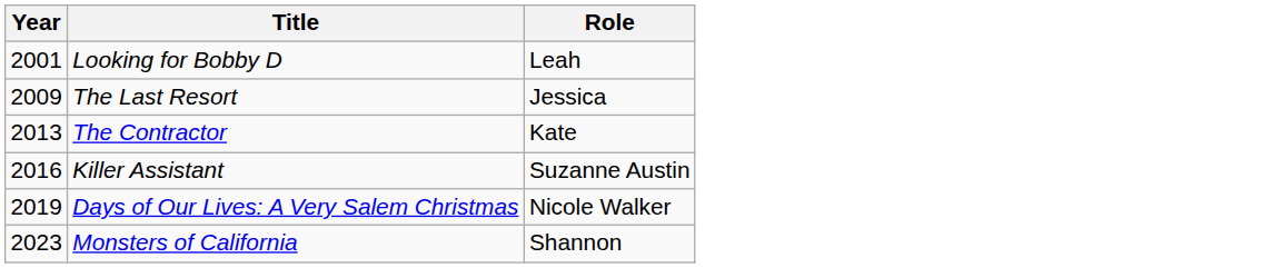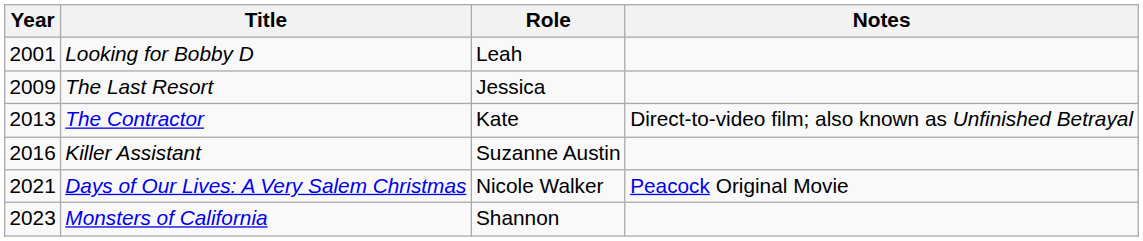 <table class="wikitable sortable">
 <tr>
 <th>Year</th>
 <th>Title</th>
 <th>Role</th>
+<th class="unsortable">Notes</th>
 </tr>
 <tr>
 <td>2001</td>
 <td><em>Looking for Bobby D</em></td>
 <td>Leah</td>
+<td></td>
 </tr>
 <tr>
 <td>2009</td>
 <td><em>The Last Resort</em></td>
 <td>Jessica</td>
+<td></td>
 </tr>
 <tr>
 <td>2013</td>
 <td><em><a href='#'>The Contractor</a></em></td>
 <td>Kate</td>
+<td>Direct-to-video film; also known as <em>Unfinished Betrayal</em></td>
 </tr>
 <tr>
 <td>2016</td>
 <td><em>Killer Assistant</em></td>
 <td>Suzanne Austin</td>
+<td></td>
 </tr>
 <tr>
-<td>2019</td>
+<td>2021</td>
 <td><em><a href='#'>Days of Our Lives: A Very Salem Christmas</a></em></td>
 <td>Nicole Walker</td>
+<td><a href='#'>Peacock</a> Original Movie</td>
 </tr>
 <tr>
 <td>2023</td>
 <td><em><a href='#'>Monsters of California</a></em></td>
 <td>Shannon</td>
+<td></td>
 </tr>
 </table>
